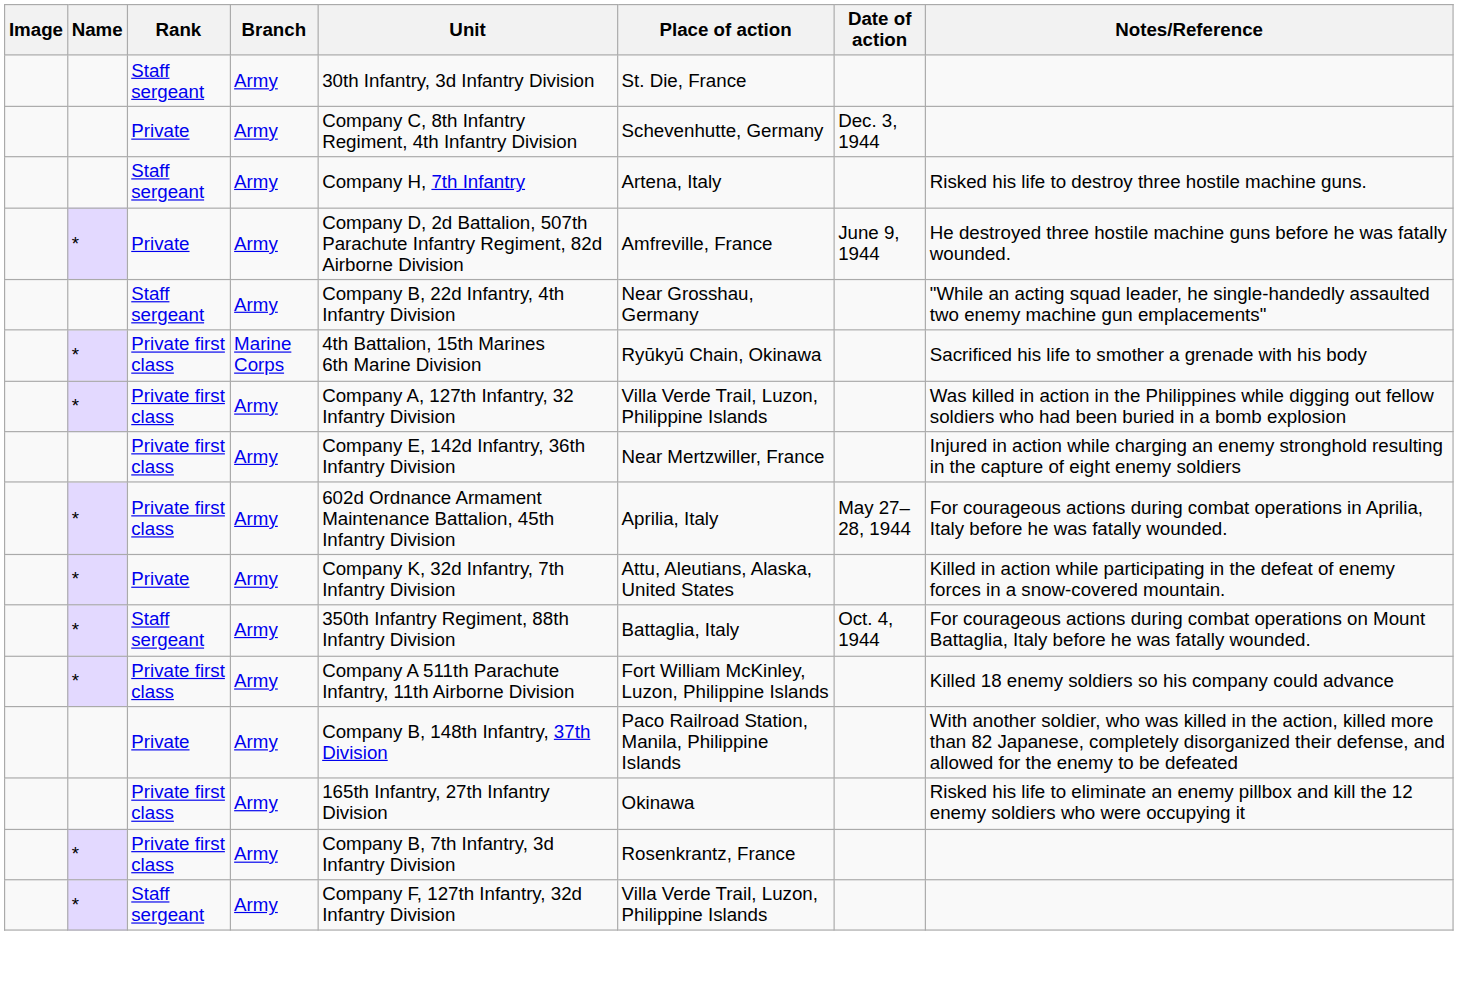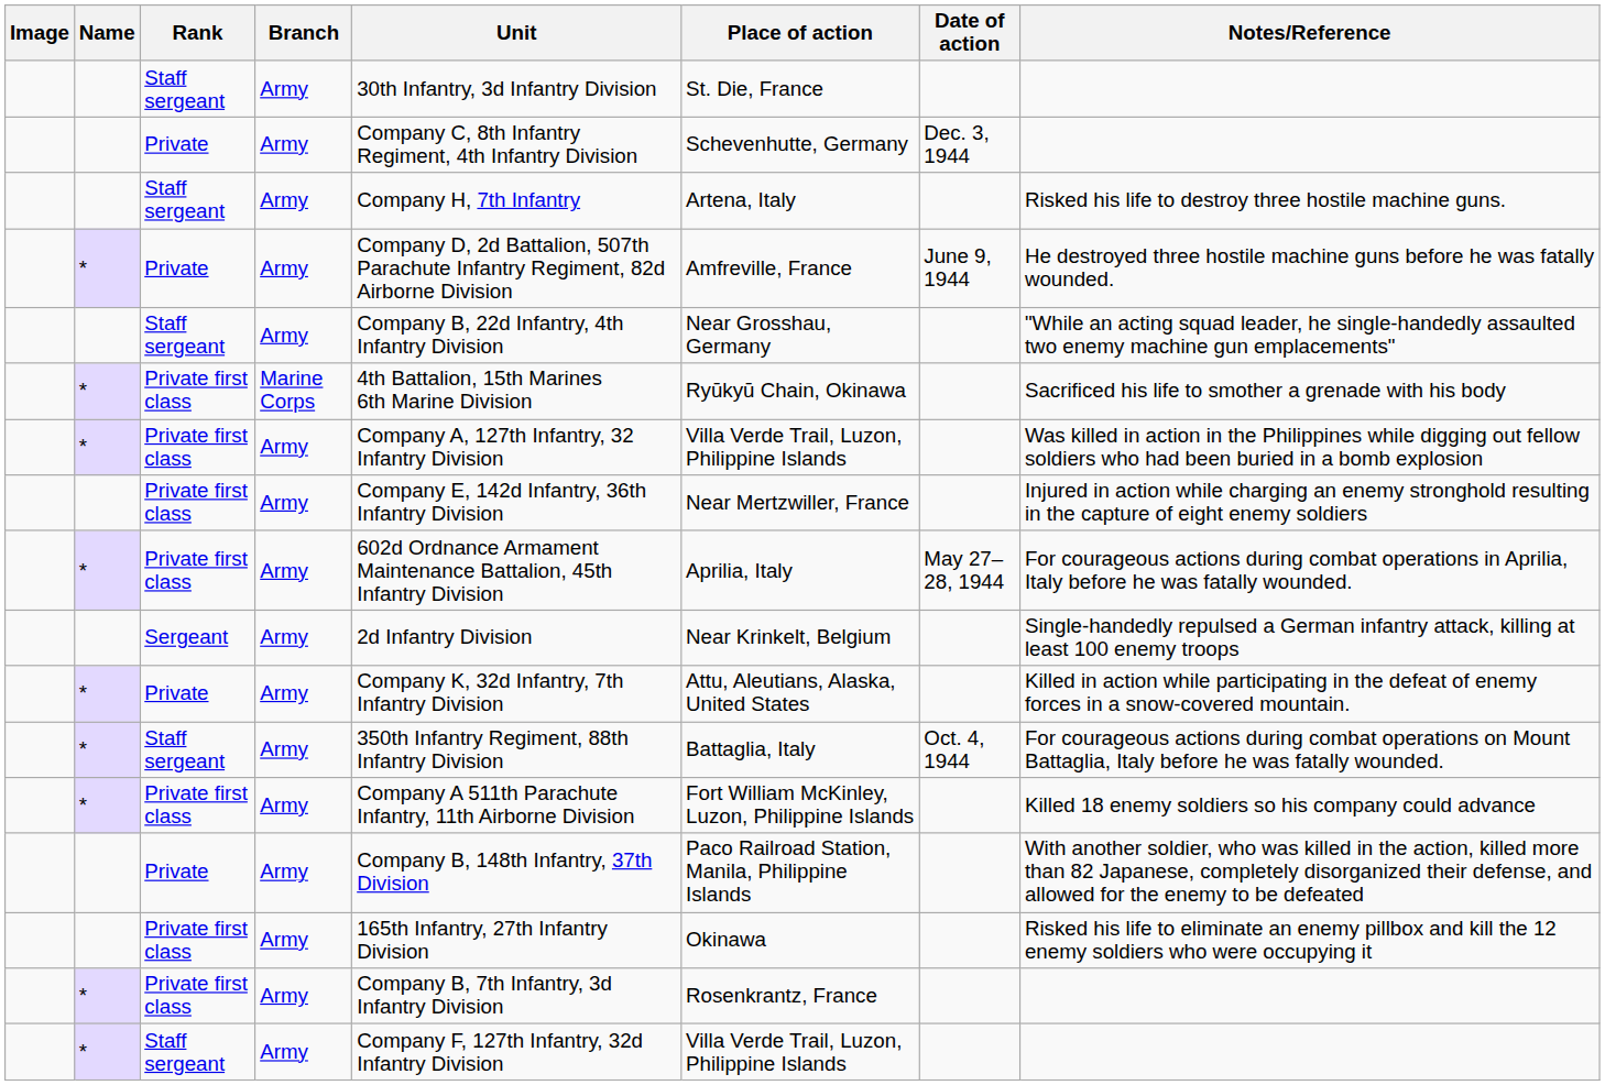 <table class="wikitable sortable" width="98%">
 <tr>
 <th class="unsortable">Image</th>
 <th>Name</th>
 <th>Rank</th>
 <th>Branch</th>
 <th>Unit</th>
 <th>Place of action</th>
 <th>Date of action</th>
 <th class="unsortable">Notes/Reference</th>
 </tr>
 <tr>
 <td></td>
 <td></td>
 <td><a href='#'>Staff sergeant</a></td>
 <td><a href='#'>Army</a></td>
 <td>30th Infantry, 3d Infantry Division</td>
 <td>St. Die, France</td>
 <td></td>
 <td></td>
 </tr>
 <tr>
 <td></td>
 <td></td>
 <td><a href='#'>Private</a></td>
 <td><a href='#'>Army</a></td>
 <td>Company C, 8th Infantry Regiment, 4th Infantry Division</td>
 <td>Schevenhutte, Germany</td>
 <td>Dec. 3, 1944</td>
 <td></td>
 </tr>
 <tr>
 <td></td>
 <td></td>
 <td><a href='#'>Staff sergeant</a></td>
 <td><a href='#'>Army</a></td>
 <td>Company H, <a href='#'>7th Infantry</a></td>
 <td>Artena, Italy</td>
 <td></td>
 <td>Risked his life to destroy three hostile machine guns.</td>
 </tr>
 <tr>
 <td></td>
 <td style="background:#e3d9ff;">*</td>
 <td><a href='#'>Private</a></td>
 <td><a href='#'>Army</a></td>
 <td>Company D, 2d Battalion, 507th Parachute Infantry Regiment, 82d Airborne Division</td>
 <td>Amfreville, France</td>
 <td>June 9, 1944</td>
 <td>He destroyed three hostile machine guns before he was fatally wounded.</td>
 </tr>
 <tr>
 <td></td>
 <td></td>
 <td><a href='#'>Staff sergeant</a></td>
 <td><a href='#'>Army</a></td>
 <td>Company B, 22d Infantry, 4th Infantry Division</td>
 <td>Near Grosshau, Germany</td>
 <td></td>
 <td>"While an acting squad leader, he single-handedly assaulted two enemy machine gun emplacements"</td>
 </tr>
 <tr>
 <td></td>
 <td style="background:#e3d9ff;">*</td>
 <td><a href='#'>Private first class</a></td>
 <td><a href='#'>Marine Corps</a></td>
 <td>4th Battalion, 15th Marines<br>6th Marine Division</td>
 <td>Ryūkyū Chain, Okinawa</td>
 <td></td>
 <td>Sacrificed his life to smother a grenade with his body</td>
 </tr>
 <tr>
 <td></td>
 <td style="background:#e3d9ff;">*</td>
 <td><a href='#'>Private first class</a></td>
 <td><a href='#'>Army</a></td>
 <td>Company A, 127th Infantry, 32 Infantry Division</td>
 <td>Villa Verde Trail, Luzon, Philippine Islands</td>
 <td></td>
 <td>Was killed in action in the Philippines while digging out fellow soldiers who had been buried in a bomb explosion</td>
 </tr>
 <tr>
 <td></td>
 <td></td>
 <td><a href='#'>Private first class</a></td>
 <td><a href='#'>Army</a></td>
 <td>Company E, 142d Infantry, 36th Infantry Division</td>
 <td>Near Mertzwiller, France</td>
 <td></td>
 <td>Injured in action while charging an enemy stronghold resulting in the capture of eight enemy soldiers</td>
 </tr>
 <tr>
 <td></td>
 <td style="background:#e3d9ff;">*</td>
 <td><a href='#'>Private first class</a></td>
 <td><a href='#'>Army</a></td>
 <td>602d Ordnance Armament Maintenance Battalion, 45th Infantry Division</td>
 <td>Aprilia, Italy</td>
 <td>May 27–28, 1944</td>
 <td>For courageous actions during combat operations in Aprilia, Italy before he was fatally wounded.</td>
 </tr>
 <tr>
 <td></td>
+<td></td>
+<td><a href='#'>Sergeant</a></td>
+<td><a href='#'>Army</a></td>
+<td>2d Infantry Division</td>
+<td>Near Krinkelt, Belgium</td>
+<td></td>
+<td>Single-handedly repulsed a German infantry attack, killing at least 100 enemy troops</td>
+</tr>
+<tr>
+<td></td>
 <td style="background:#e3d9ff;">*</td>
 <td><a href='#'>Private</a></td>
 <td><a href='#'>Army</a></td>
 <td>Company K, 32d Infantry, 7th Infantry Division</td>
 <td>Attu, Aleutians, Alaska, United States</td>
 <td></td>
 <td>Killed in action while participating in the defeat of enemy forces in a snow-covered mountain.</td>
 </tr>
 <tr>
 <td></td>
 <td style="background:#e3d9ff;">*</td>
 <td><a href='#'>Staff sergeant</a></td>
 <td><a href='#'>Army</a></td>
 <td>350th Infantry Regiment, 88th Infantry Division</td>
 <td>Battaglia, Italy</td>
 <td>Oct. 4, 1944</td>
 <td>For courageous actions during combat operations on Mount Battaglia, Italy before he was fatally wounded.</td>
 </tr>
 <tr>
 <td></td>
 <td style="background:#e3d9ff;">*</td>
 <td><a href='#'>Private first class</a></td>
 <td><a href='#'>Army</a></td>
 <td>Company A 511th Parachute Infantry, 11th Airborne Division</td>
 <td>Fort William McKinley, Luzon, Philippine Islands</td>
 <td></td>
 <td>Killed 18 enemy soldiers so his company could advance</td>
 </tr>
 <tr>
 <td></td>
 <td></td>
 <td><a href='#'>Private</a></td>
 <td><a href='#'>Army</a></td>
 <td>Company B, 148th Infantry, <a href='#'>37th Division</a></td>
 <td>Paco Railroad Station, Manila, Philippine Islands</td>
 <td></td>
 <td>With another soldier, who was killed in the action, killed more than 82 Japanese, completely disorganized their defense, and allowed for the enemy to be defeated</td>
 </tr>
 <tr>
 <td></td>
 <td></td>
 <td><a href='#'>Private first class</a></td>
 <td><a href='#'>Army</a></td>
 <td>165th Infantry, 27th Infantry Division</td>
 <td>Okinawa</td>
 <td></td>
 <td>Risked his life to eliminate an enemy pillbox and kill the 12 enemy soldiers who were occupying it</td>
 </tr>
 <tr>
 <td></td>
 <td style="background:#e3d9ff;">*</td>
 <td><a href='#'>Private first class</a></td>
 <td><a href='#'>Army</a></td>
 <td>Company B, 7th Infantry, 3d Infantry Division</td>
 <td>Rosenkrantz, France</td>
 <td></td>
 <td></td>
 </tr>
 <tr>
 <td></td>
 <td style="background:#e3d9ff;">*</td>
 <td><a href='#'>Staff sergeant</a></td>
 <td><a href='#'>Army</a></td>
 <td>Company F, 127th Infantry, 32d Infantry Division</td>
 <td>Villa Verde Trail, Luzon, Philippine Islands</td>
 <td></td>
 <td></td>
 </tr>
 </table>
